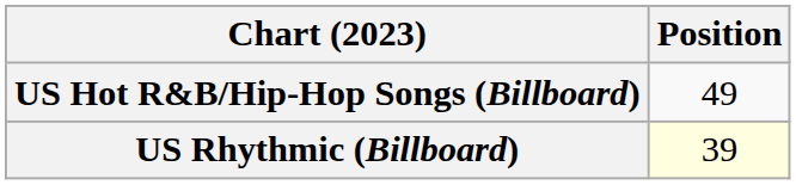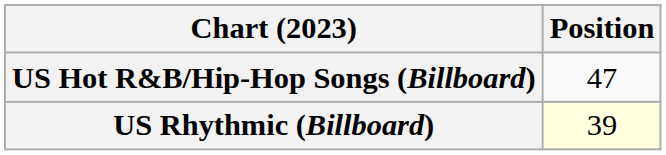 <table class="wikitable sortable plainrowheaders" style="text-align:center">
 <tr>
 <th scope="col">Chart (2023)</th>
 <th scope="col">Position</th>
 </tr>
 <tr>
 <th scope="row">US Hot R&B/Hip-Hop Songs (<em>Billboard</em>)</th>
-<td>49</td>
+<td>47</td>
 </tr>
 <tr>
 <th scope="row">US Rhythmic (<em>Billboard</em>)</th>
 <td style="background: lightyellow;">39</td>
 </tr>
 </table>
